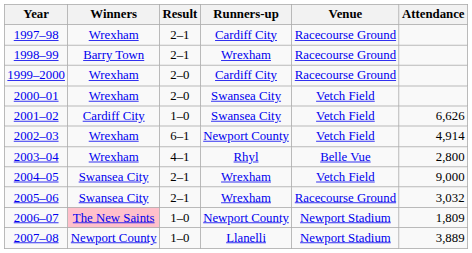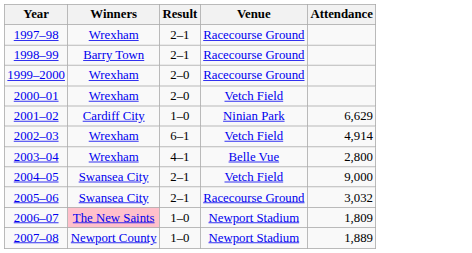 <table class="wikitable" style="text-align: center">
 <tr>
 <th>Year</th>
 <th>Winners</th>
 <th>Result</th>
-<th>Runners-up</th>
 <th>Venue</th>
 <th>Attendance</th>
 </tr>
 <tr>
 <td><a href='#'>1997–98</a></td>
 <td><a href='#'>Wrexham</a></td>
 <td>2–1</td>
-<td><a href='#'>Cardiff City</a></td>
 <td><a href='#'>Racecourse Ground</a></td>
 <td></td>
 </tr>
 <tr>
 <td><a href='#'>1998–99</a></td>
 <td><a href='#'>Barry Town</a></td>
 <td>2–1</td>
-<td><a href='#'>Wrexham</a></td>
 <td><a href='#'>Racecourse Ground</a></td>
 <td></td>
 </tr>
 <tr>
 <td><a href='#'>1999–2000</a></td>
 <td><a href='#'>Wrexham</a></td>
 <td>2–0</td>
-<td><a href='#'>Cardiff City</a></td>
 <td><a href='#'>Racecourse Ground</a></td>
 <td></td>
 </tr>
 <tr>
 <td><a href='#'>2000–01</a></td>
 <td><a href='#'>Wrexham</a></td>
 <td>2–0</td>
-<td><a href='#'>Swansea City</a></td>
 <td><a href='#'>Vetch Field</a></td>
 <td></td>
 </tr>
 <tr>
 <td><a href='#'>2001–02</a></td>
 <td><a href='#'>Cardiff City</a></td>
 <td>1–0</td>
-<td><a href='#'>Swansea City</a></td>
-<td><a href='#'>Vetch Field</a></td>
-<td align="right">6,626</td>
+<td><a href='#'>Ninian Park</a></td>
+<td align="right">6,629</td>
 </tr>
 <tr>
 <td><a href='#'>2002–03</a></td>
 <td><a href='#'>Wrexham</a></td>
 <td>6–1</td>
-<td><a href='#'>Newport County</a></td>
 <td><a href='#'>Vetch Field</a></td>
 <td align="right">4,914</td>
 </tr>
 <tr>
 <td><a href='#'>2003–04</a></td>
 <td><a href='#'>Wrexham</a></td>
 <td>4–1</td>
-<td><a href='#'>Rhyl</a></td>
 <td><a href='#'>Belle Vue</a></td>
 <td align="right">2,800</td>
 </tr>
 <tr>
 <td><a href='#'>2004–05</a></td>
 <td><a href='#'>Swansea City</a></td>
 <td>2–1</td>
-<td><a href='#'>Wrexham</a></td>
 <td><a href='#'>Vetch Field</a></td>
 <td align="right">9,000</td>
 </tr>
 <tr>
 <td><a href='#'>2005–06</a></td>
 <td><a href='#'>Swansea City</a></td>
 <td>2–1</td>
-<td><a href='#'>Wrexham</a></td>
 <td><a href='#'>Racecourse Ground</a></td>
 <td align="right">3,032</td>
 </tr>
 <tr>
 <td><a href='#'>2006–07</a></td>
 <td style="background: pink;"><a href='#'>The New Saints</a></td>
 <td>1–0</td>
-<td><a href='#'>Newport County</a></td>
 <td><a href='#'>Newport Stadium</a></td>
 <td align="right">1,809</td>
 </tr>
 <tr>
 <td><a href='#'>2007–08</a></td>
 <td><a href='#'>Newport County</a></td>
 <td>1–0</td>
-<td><a href='#'>Llanelli</a></td>
 <td><a href='#'>Newport Stadium</a></td>
-<td align="right">3,889</td>
+<td align="right">1,889</td>
 </tr>
 </table>
